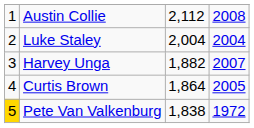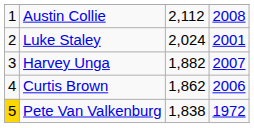 <table class="wikitable">
 <tr>
 </tr>
 <tr>
 <td>1</td>
 <td><a href='#'>Austin Collie</a></td>
 <td>2,112</td>
 <td><a href='#'>2008</a></td>
 </tr>
 <tr>
 <td>2</td>
 <td><a href='#'>Luke Staley</a></td>
-<td>2,004</td>
-<td><a href='#'>2004</a></td>
+<td>2,024</td>
+<td><a href='#'>2001</a></td>
 </tr>
 <tr>
 <td>3</td>
 <td><a href='#'>Harvey Unga</a></td>
 <td>1,882</td>
 <td><a href='#'>2007</a></td>
 </tr>
 <tr>
 <td>4</td>
 <td><a href='#'>Curtis Brown</a></td>
-<td>1,864</td>
-<td><a href='#'>2005</a></td>
+<td>1,862</td>
+<td><a href='#'>2006</a></td>
 </tr>
 <tr>
 <td style="background: gold;">5</td>
 <td><a href='#'>Pete Van Valkenburg</a></td>
 <td>1,838</td>
 <td><a href='#'>1972</a></td>
 </tr>
 </table>
